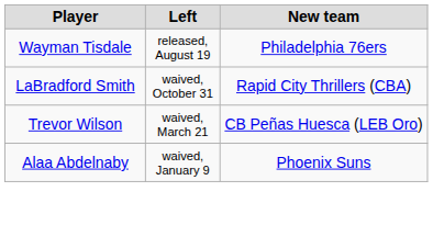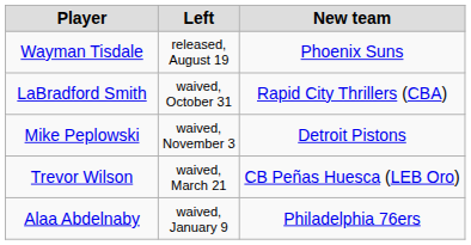 <table class="wikitable" style="text-align: center">
 <tr align="center"  bgcolor="#dddddd">
 <td style="width:140px"><strong>Player</strong></td>
 <td style="width:70px"><strong>Left</strong></td>
 <td style="width:210px"><strong>New team</strong></td>
 </tr>
 <tr style="height:40px">
 <td><a href='#'>Wayman Tisdale</a></td>
 <td style="font-size: 80%">released, August 19</td>
-<td><a href='#'>Philadelphia 76ers</a></td>
+<td><a href='#'>Phoenix Suns</a></td>
 </tr>
 <tr style="height:40px">
 <td><a href='#'>LaBradford Smith</a></td>
 <td style="font-size: 80%">waived, October 31</td>
 <td><a href='#'>Rapid City Thrillers</a> (<a href='#'>CBA</a>)</td>
+</tr>
+<tr style="height:40px">
+<td><a href='#'>Mike Peplowski</a></td>
+<td style="font-size: 80%">waived, November 3</td>
+<td><a href='#'>Detroit Pistons</a></td>
 </tr>
 <tr style="height:40px">
 <td><a href='#'>Trevor Wilson</a></td>
 <td style="font-size: 80%">waived, March 21</td>
 <td><a href='#'>CB Peñas Huesca</a> (<a href='#'>LEB Oro</a>)</td>
 </tr>
 <tr style="height:40px">
 <td><a href='#'>Alaa Abdelnaby</a></td>
 <td style="font-size: 80%">waived, January 9</td>
-<td><a href='#'>Phoenix Suns</a></td>
+<td><a href='#'>Philadelphia 76ers</a></td>
 </tr>
 </table>
